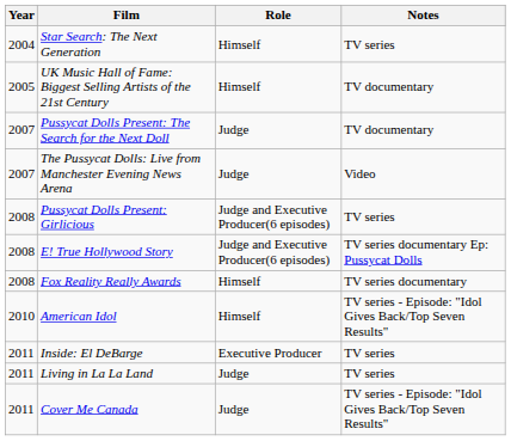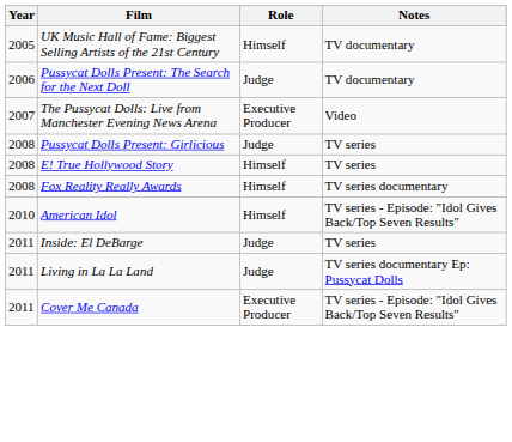 <table class="wikitable">
 <tr style="background:#ccc; text-align:center;">
 <th>Year</th>
 <th>Film</th>
 <th>Role</th>
 <th>Notes</th>
 </tr>
 <tr>
-<td>2004</td>
-<td><em><a href='#'>Star Search</a>: The Next Generation</em></td>
-<td>Himself</td>
-<td>TV series</td>
-</tr>
-<tr>
 <td>2005</td>
 <td><em>UK Music Hall of Fame: Biggest Selling Artists of the 21st Century</em></td>
 <td>Himself</td>
 <td>TV documentary</td>
 </tr>
 <tr>
-<td>2007</td>
+<td>2006</td>
 <td><em><a href='#'>Pussycat Dolls Present: The Search for the Next Doll</a></em></td>
 <td>Judge</td>
 <td>TV documentary</td>
 </tr>
 <tr>
 <td>2007</td>
 <td><em>The Pussycat Dolls: Live from Manchester Evening News Arena</em></td>
-<td>Judge</td>
+<td>Executive Producer</td>
 <td>Video</td>
 </tr>
 <tr>
 <td>2008</td>
 <td><em><a href='#'>Pussycat Dolls Present: Girlicious</a></em></td>
-<td>Judge and Executive Producer(6 episodes)</td>
+<td>Judge</td>
 <td>TV series</td>
 </tr>
 <tr>
 <td>2008</td>
 <td><em><a href='#'>E! True Hollywood Story</a></em></td>
-<td>Judge and Executive Producer(6 episodes)</td>
-<td>TV series documentary Ep: <a href='#'>Pussycat Dolls</a></td>
+<td>Himself</td>
+<td>TV series</td>
 </tr>
 <tr>
 <td>2008</td>
 <td><em><a href='#'>Fox Reality Really Awards</a></em></td>
 <td>Himself</td>
 <td>TV series documentary</td>
 </tr>
 <tr>
 <td>2010</td>
 <td><em><a href='#'>American Idol</a></em></td>
 <td>Himself</td>
 <td>TV series - Episode: "Idol Gives Back/Top Seven Results"</td>
 </tr>
 <tr>
 <td>2011</td>
 <td><em>Inside: El DeBarge</em></td>
-<td>Executive Producer</td>
+<td>Judge</td>
 <td>TV series</td>
 </tr>
 <tr>
 <td>2011</td>
 <td><em>Living in La La Land</em></td>
 <td>Judge</td>
-<td>TV series</td>
+<td>TV series documentary Ep: <a href='#'>Pussycat Dolls</a></td>
 </tr>
 <tr>
 <td>2011</td>
 <td><em><a href='#'>Cover Me Canada</a></em></td>
-<td>Judge</td>
+<td>Executive Producer</td>
 <td>TV series - Episode: "Idol Gives Back/Top Seven Results"</td>
 </tr>
 </table>
